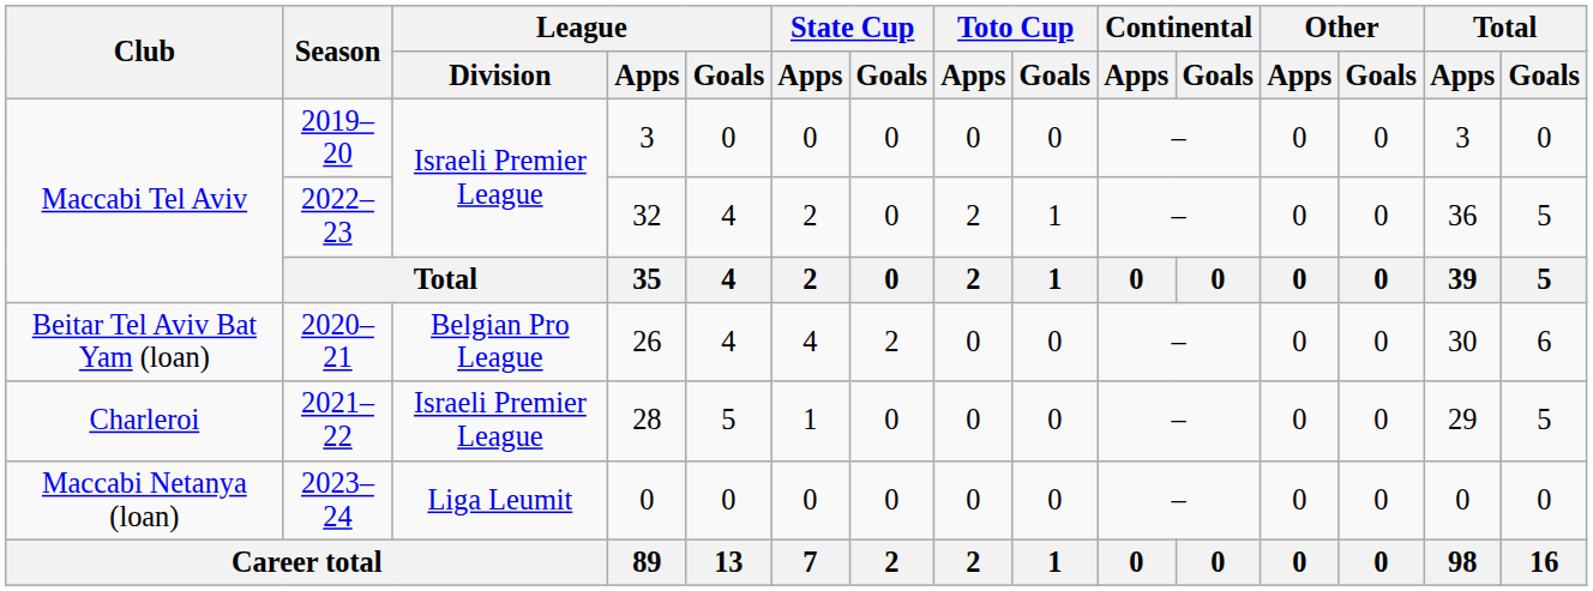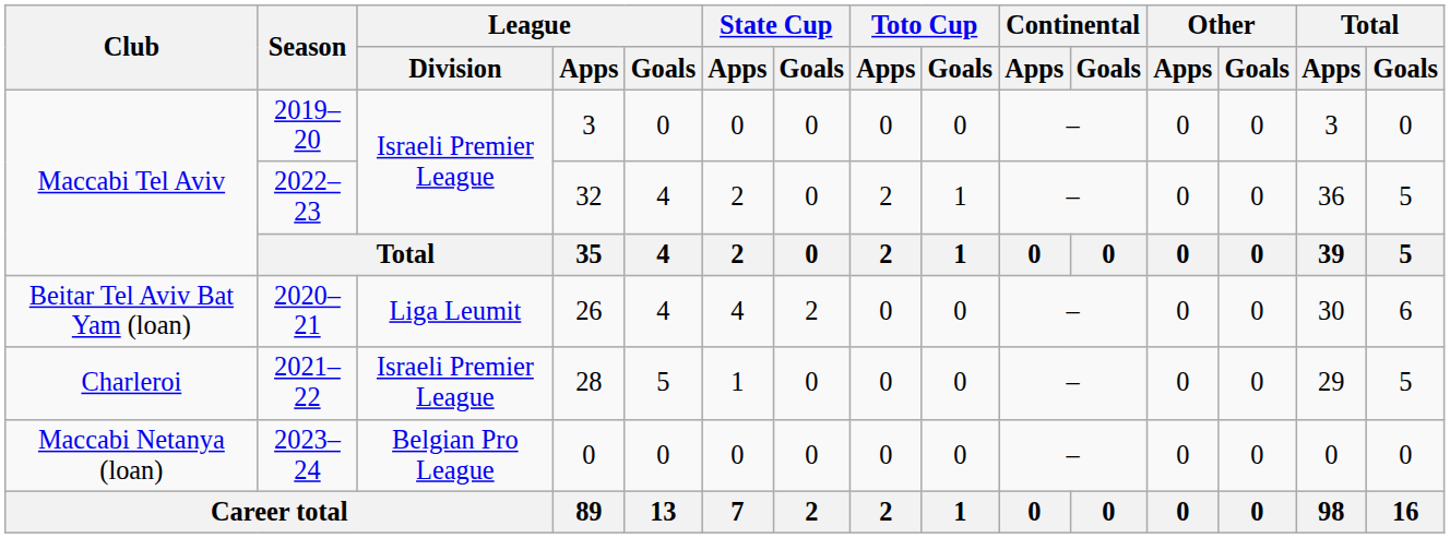 <table class="wikitable" style="text-align: center">
 <tr>
 <th rowspan="2">Club</th>
 <th rowspan="2">Season</th>
 <th colspan="3">League</th>
 <th colspan="2"><a href='#'>State Cup</a></th>
 <th colspan="2"><a href='#'>Toto Cup</a></th>
 <th colspan="2">Continental</th>
 <th colspan="2">Other</th>
 <th colspan="2">Total</th>
 </tr>
 <tr>
 <th>Division</th>
 <th>Apps</th>
 <th>Goals</th>
 <th>Apps</th>
 <th>Goals</th>
 <th>Apps</th>
 <th>Goals</th>
 <th>Apps</th>
 <th>Goals</th>
 <th>Apps</th>
 <th>Goals</th>
 <th>Apps</th>
 <th>Goals</th>
 </tr>
 <tr>
 <td rowspan="3"><a href='#'>Maccabi Tel Aviv</a></td>
 <td><a href='#'>2019–20</a></td>
 <td rowspan="2"><a href='#'>Israeli Premier League</a></td>
 <td>3</td>
 <td>0</td>
 <td>0</td>
 <td>0</td>
 <td>0</td>
 <td>0</td>
 <td colspan="2">–</td>
 <td>0</td>
 <td>0</td>
 <td>3</td>
 <td>0</td>
 </tr>
 <tr>
 <td><a href='#'>2022–23</a></td>
 <td>32</td>
 <td>4</td>
 <td>2</td>
 <td>0</td>
 <td>2</td>
 <td>1</td>
 <td colspan="2">–</td>
 <td>0</td>
 <td>0</td>
 <td>36</td>
 <td>5</td>
 </tr>
 <tr>
 <th colspan="2"><strong>Total</strong></th>
 <th>35</th>
 <th>4</th>
 <th>2</th>
 <th>0</th>
 <th>2</th>
 <th>1</th>
 <th>0</th>
 <th>0</th>
 <th>0</th>
 <th>0</th>
 <th>39</th>
 <th>5</th>
 </tr>
 <tr>
 <td><a href='#'>Beitar Tel Aviv Bat Yam</a> (loan)</td>
 <td><a href='#'>2020–21</a></td>
-<td><a href='#'>Belgian Pro League</a></td>
+<td><a href='#'>Liga Leumit</a></td>
 <td>26</td>
 <td>4</td>
 <td>4</td>
 <td>2</td>
 <td>0</td>
 <td>0</td>
 <td colspan="2">–</td>
 <td>0</td>
 <td>0</td>
 <td>30</td>
 <td>6</td>
 </tr>
 <tr>
 <td><a href='#'>Charleroi</a></td>
 <td><a href='#'>2021–22</a></td>
 <td><a href='#'>Israeli Premier League</a></td>
 <td>28</td>
 <td>5</td>
 <td>1</td>
 <td>0</td>
 <td>0</td>
 <td>0</td>
 <td colspan="2">–</td>
 <td>0</td>
 <td>0</td>
 <td>29</td>
 <td>5</td>
 </tr>
 <tr>
 <td><a href='#'>Maccabi Netanya</a> (loan)</td>
 <td><a href='#'>2023–24</a></td>
-<td><a href='#'>Liga Leumit</a></td>
+<td><a href='#'>Belgian Pro League</a></td>
 <td>0</td>
 <td>0</td>
 <td>0</td>
 <td>0</td>
 <td>0</td>
 <td>0</td>
 <td colspan="2">–</td>
 <td>0</td>
 <td>0</td>
 <td>0</td>
 <td>0</td>
 </tr>
 <tr>
 <th colspan="3"><strong>Career total</strong></th>
 <th>89</th>
 <th>13</th>
 <th>7</th>
 <th>2</th>
 <th>2</th>
 <th>1</th>
 <th>0</th>
 <th>0</th>
 <th>0</th>
 <th>0</th>
 <th>98</th>
 <th>16</th>
 </tr>
 </table>
